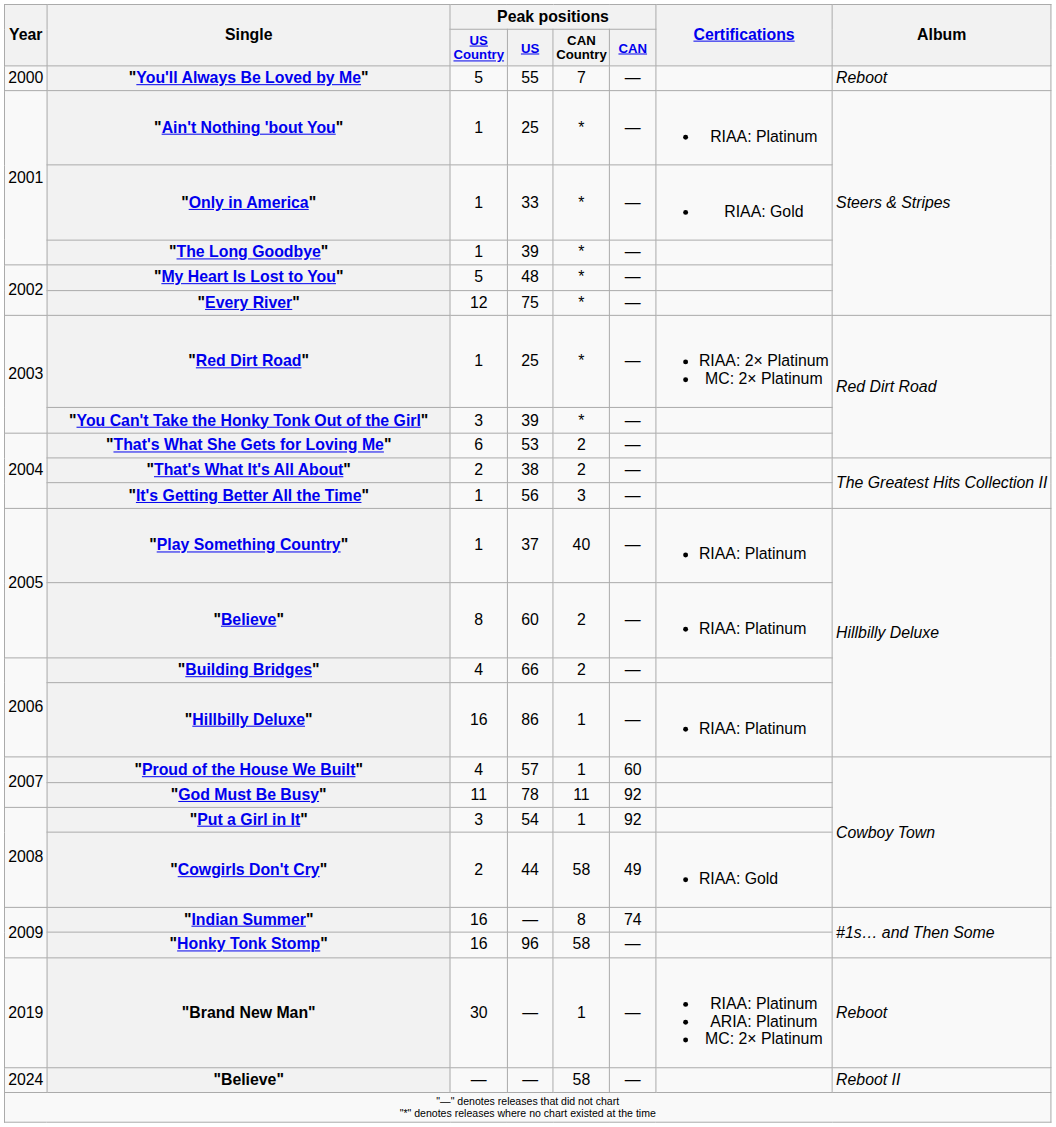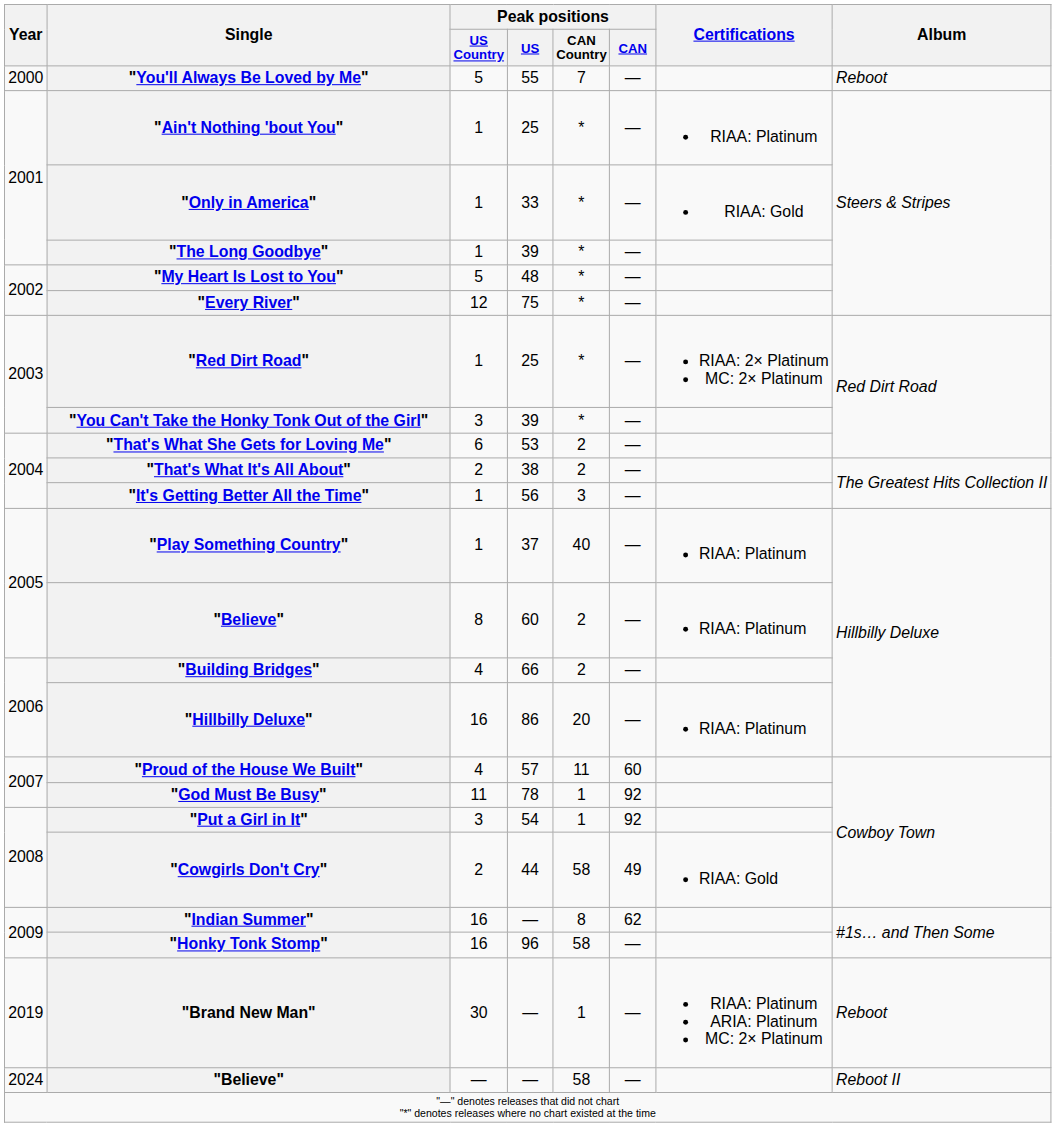 <table class="wikitable plainrowheaders" style="text-align:center;">
 <tr>
 <th rowspan="2">Year</th>
 <th rowspan="2" style="width:25em;">Single</th>
 <th colspan="4">Peak positions</th>
 <th rowspan="2"><a href='#'>Certifications</a></th>
 <th rowspan="2">Album</th>
 </tr>
 <tr style="font-size:smaller;">
 <th width="40"><a href='#'>US Country</a><br></th>
 <th width="40"><a href='#'>US</a><br></th>
 <th width="40">CAN Country<br></th>
 <th width="40"><a href='#'>CAN</a><br></th>
 </tr>
 <tr>
 <td>2000</td>
 <th scope="row">"<a href='#'>You'll Always Be Loved by Me</a>"</th>
 <td>5</td>
 <td>55</td>
 <td>7</td>
 <td>—</td>
 <td></td>
 <td align="left"><em>Reboot</em></td>
 </tr>
 <tr>
 <td rowspan="3">2001</td>
 <th scope="row">"<a href='#'>Ain't Nothing 'bout You</a>"</th>
 <td>1</td>
 <td>25</td>
 <td>*</td>
 <td>—</td>
 <td><br><ul><li>RIAA: Platinum</li></ul></td>
 <td align="left" rowspan="5"><em>Steers & Stripes</em></td>
 </tr>
 <tr>
 <th scope="row">"<a href='#'>Only in America</a>"</th>
 <td>1</td>
 <td>33</td>
 <td>*</td>
 <td>—</td>
 <td><br><ul><li>RIAA: Gold</li></ul></td>
 </tr>
 <tr>
 <th scope="row">"<a href='#'>The Long Goodbye</a>"</th>
 <td>1</td>
 <td>39</td>
 <td>*</td>
 <td>—</td>
 <td></td>
 </tr>
 <tr>
 <td rowspan="2">2002</td>
 <th scope="row">"<a href='#'>My Heart Is Lost to You</a>"</th>
 <td>5</td>
 <td>48</td>
 <td>*</td>
 <td>—</td>
 <td></td>
 </tr>
 <tr>
 <th scope="row">"<a href='#'>Every River</a>"</th>
 <td>12</td>
 <td>75</td>
 <td>*</td>
 <td>—</td>
 <td></td>
 </tr>
 <tr>
 <td rowspan="2">2003</td>
 <th scope="row">"<a href='#'>Red Dirt Road</a>"</th>
 <td>1</td>
 <td>25</td>
 <td>*</td>
 <td>—</td>
 <td><br><ul><li>RIAA: 2× Platinum</li><li>MC: 2× Platinum</li></ul></td>
 <td align="left" rowspan="3"><em>Red Dirt Road</em></td>
 </tr>
 <tr>
 <th scope="row">"<a href='#'>You Can't Take the Honky Tonk Out of the Girl</a>"</th>
 <td>3</td>
 <td>39</td>
 <td>*</td>
 <td>—</td>
 <td></td>
 </tr>
 <tr>
 <td rowspan="3">2004</td>
 <th scope="row">"<a href='#'>That's What She Gets for Loving Me</a>"</th>
 <td>6</td>
 <td>53</td>
 <td>2</td>
 <td>—</td>
 <td></td>
 </tr>
 <tr>
 <th scope="row">"<a href='#'>That's What It's All About</a>"</th>
 <td>2</td>
 <td>38</td>
 <td>2</td>
 <td>—</td>
 <td></td>
 <td align="left" rowspan="2"><em>The Greatest Hits Collection II</em></td>
 </tr>
 <tr>
 <th scope="row">"<a href='#'>It's Getting Better All the Time</a>"</th>
 <td>1</td>
 <td>56</td>
 <td>3</td>
 <td>—</td>
 <td></td>
 </tr>
 <tr>
 <td rowspan="2">2005</td>
 <th scope="row">"<a href='#'>Play Something Country</a>"</th>
 <td>1</td>
 <td>37</td>
 <td>40</td>
 <td>—</td>
 <td align="left"><br><ul><li>RIAA: Platinum</li></ul></td>
 <td align="left" rowspan="4"><em>Hillbilly Deluxe</em></td>
 </tr>
 <tr>
 <th scope="row">"<a href='#'>Believe</a>"</th>
 <td>8</td>
 <td>60</td>
 <td>2</td>
 <td>—</td>
 <td align="left"><br><ul><li>RIAA: Platinum</li></ul></td>
 </tr>
 <tr>
 <td rowspan="2">2006</td>
 <th scope="row">"<a href='#'>Building Bridges</a>" </th>
 <td>4</td>
 <td>66</td>
 <td>2</td>
 <td>—</td>
 <td></td>
 </tr>
 <tr>
 <th scope="row">"<a href='#'>Hillbilly Deluxe</a>"</th>
 <td>16</td>
 <td>86</td>
-<td>1</td>
+<td>20</td>
 <td>—</td>
 <td align="left"><br><ul><li>RIAA: Platinum</li></ul></td>
 </tr>
 <tr>
 <td rowspan="2">2007</td>
 <th scope="row">"<a href='#'>Proud of the House We Built</a>"</th>
 <td>4</td>
 <td>57</td>
-<td>1</td>
+<td>11</td>
 <td>60</td>
 <td></td>
 <td align="left" rowspan="4"><em>Cowboy Town</em></td>
 </tr>
 <tr>
 <th scope="row">"<a href='#'>God Must Be Busy</a>"</th>
 <td>11</td>
 <td>78</td>
-<td>11</td>
+<td>1</td>
 <td>92</td>
 <td></td>
 </tr>
 <tr>
 <td rowspan="2">2008</td>
 <th scope="row">"<a href='#'>Put a Girl in It</a>"</th>
 <td>3</td>
 <td>54</td>
 <td>1</td>
 <td>92</td>
 <td></td>
 </tr>
 <tr>
 <th scope="row">"<a href='#'>Cowgirls Don't Cry</a>" </th>
 <td>2</td>
 <td>44</td>
 <td>58</td>
 <td>49</td>
 <td align="left"><br><ul><li>RIAA: Gold</li></ul></td>
 </tr>
 <tr>
 <td rowspan="2">2009</td>
 <th scope="row">"<a href='#'>Indian Summer</a>"</th>
 <td>16</td>
 <td>—</td>
 <td>8</td>
-<td>74</td>
+<td>62</td>
 <td></td>
 <td align="left" rowspan="2"><em>#1s… and Then Some</em></td>
 </tr>
 <tr>
 <th scope="row">"<a href='#'>Honky Tonk Stomp</a>" </th>
 <td>16</td>
 <td>96</td>
 <td>58</td>
 <td>—</td>
 <td></td>
 </tr>
 <tr>
 <td>2019</td>
 <th scope="row">"Brand New Man" </th>
 <td>30</td>
 <td>—</td>
 <td>1</td>
 <td>—</td>
 <td><br><ul><li>RIAA: Platinum</li><li>ARIA: Platinum</li><li>MC: 2× Platinum</li></ul></td>
 <td align="left"><em>Reboot</em></td>
 </tr>
 <tr>
 <td>2024</td>
 <th scope="row">"Believe" </th>
 <td>—</td>
 <td>—</td>
 <td>58</td>
 <td>—</td>
 <td></td>
 <td align="left"><em>Reboot II</em></td>
 </tr>
 <tr>
 <td colspan="8" style="font-size:8pt">"—" denotes releases that did not chart<br>"*" denotes releases where no chart existed at the time</td>
 </tr>
 </table>
